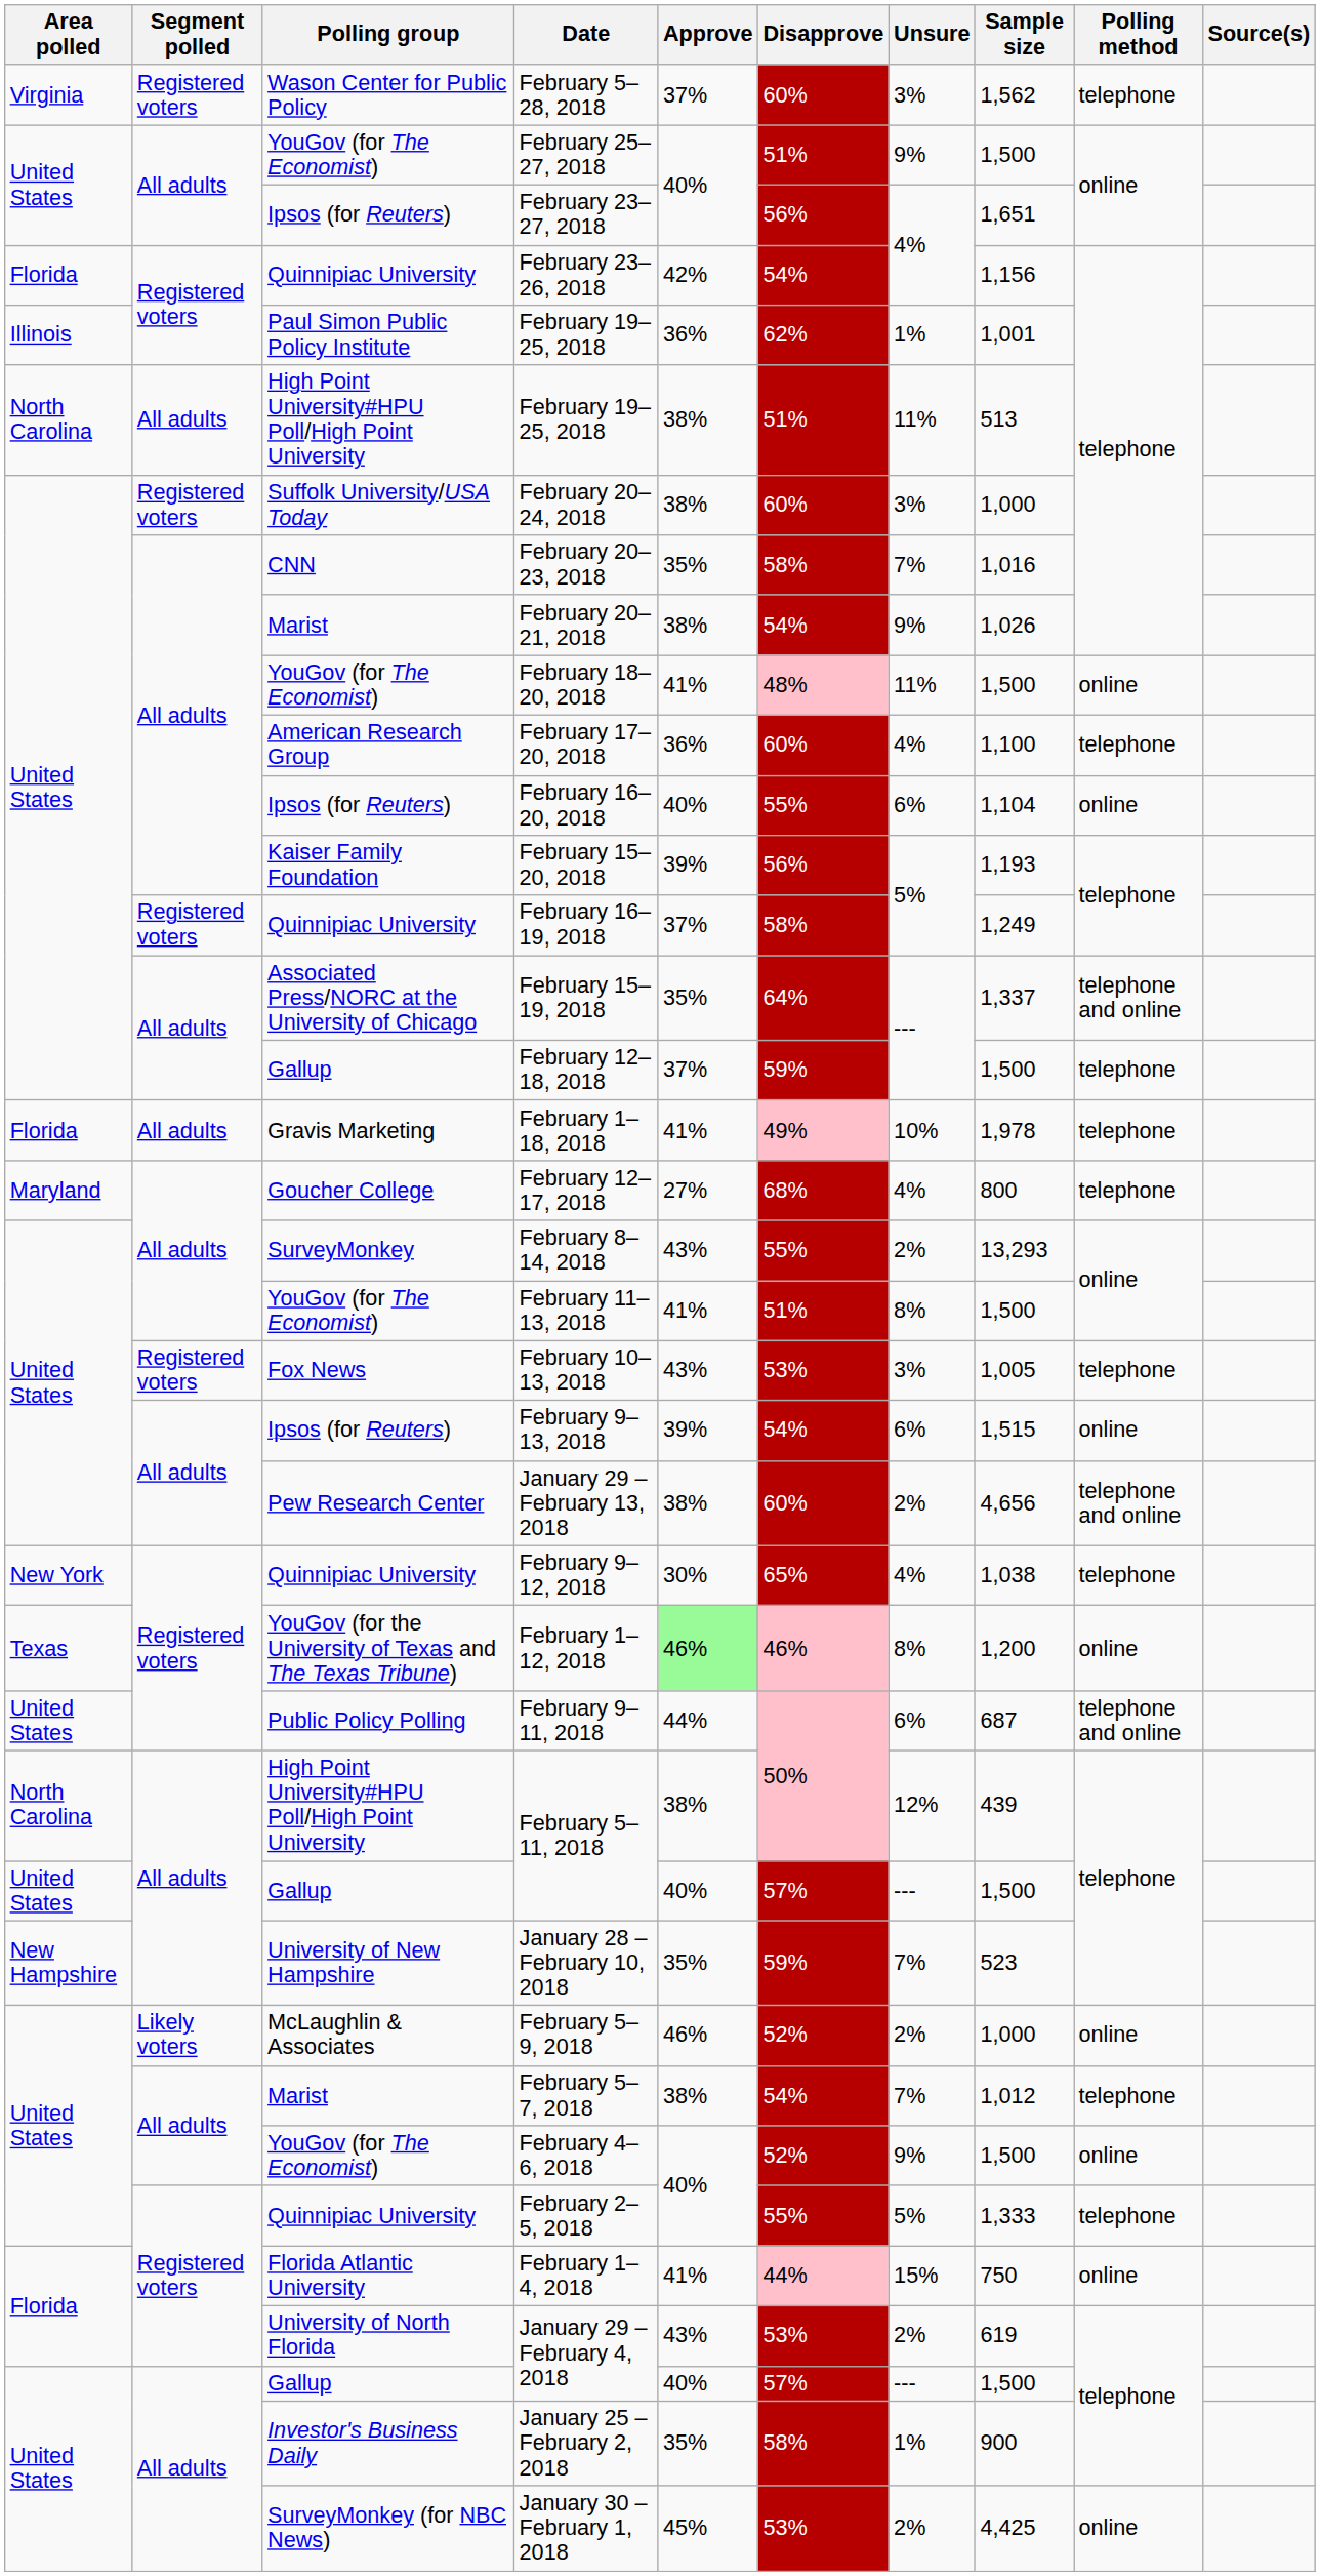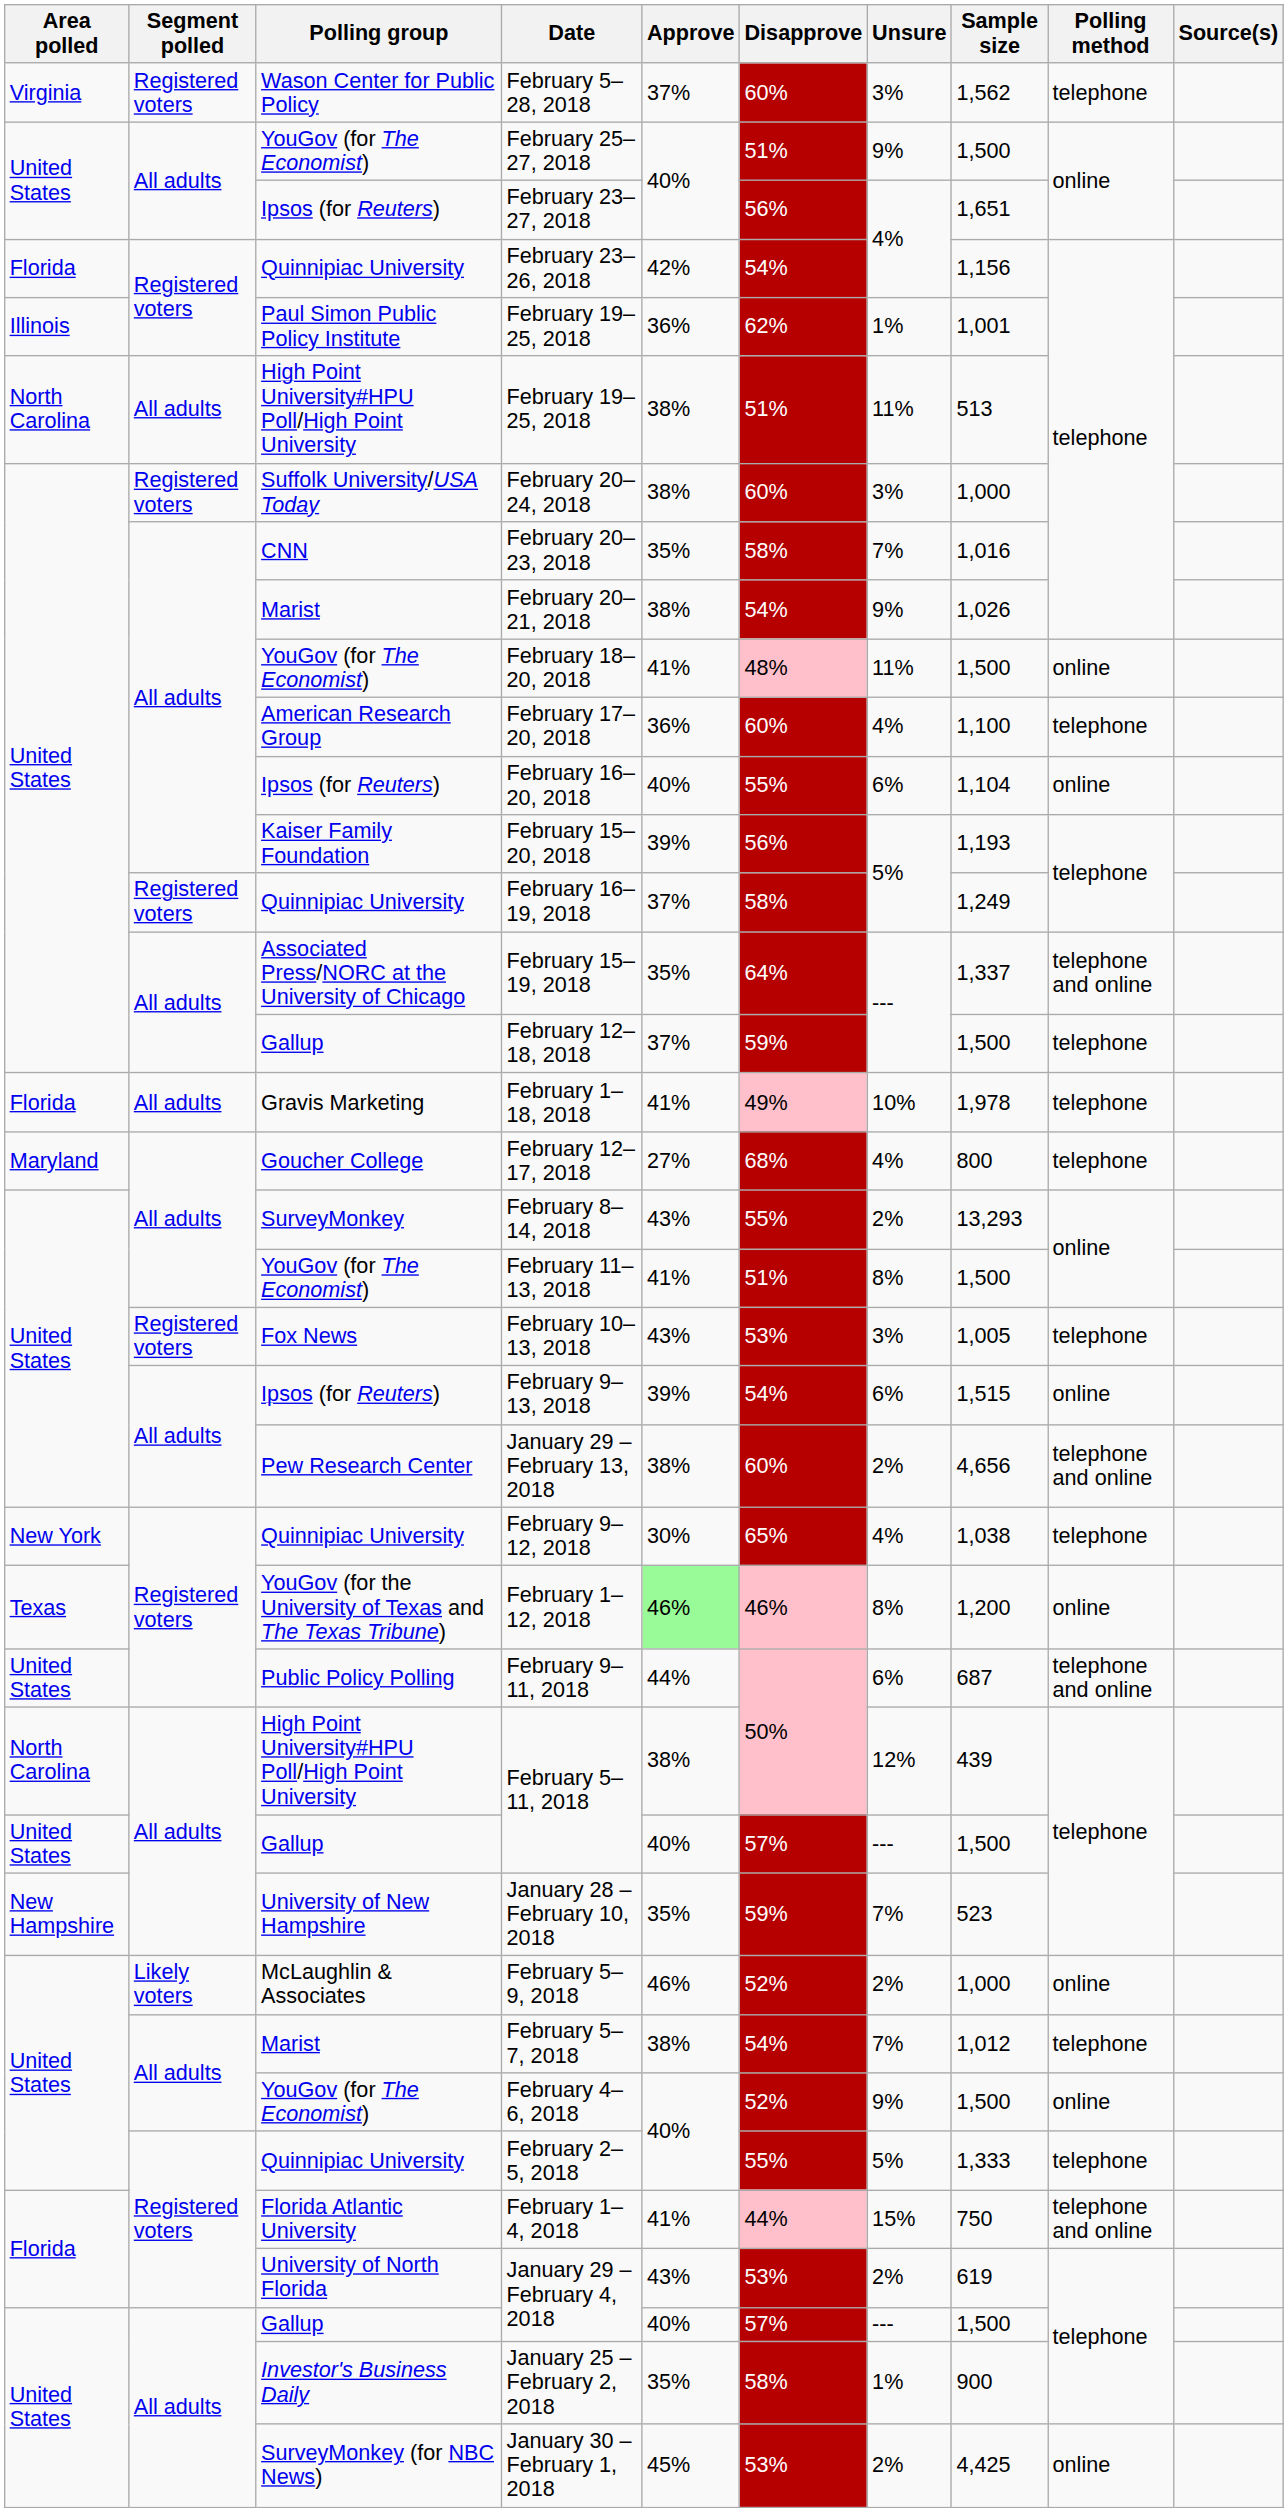 <table class="wikitable sortable" style="width: 75%">
 <tr>
 <th>Area polled</th>
 <th>Segment polled</th>
 <th>Polling group</th>
 <th>Date</th>
 <th>Approve</th>
 <th>Disapprove</th>
 <th>Unsure</th>
 <th>Sample size</th>
 <th>Polling method</th>
 <th>Source(s)</th>
 </tr>
 <tr>
 <td> <a href='#'>Virginia</a></td>
 <td><a href='#'>Registered voters</a></td>
 <td><a href='#'>Wason Center for Public Policy</a></td>
 <td>February 5–28, 2018</td>
 <td>37%</td>
 <td style="background:#B60000; color: white">60%</td>
 <td>3%</td>
 <td>1,562</td>
 <td>telephone</td>
 <td></td>
 </tr>
 <tr>
 <td rowspan="2"> <a href='#'>United States</a></td>
 <td rowspan="2"><a href='#'>All adults</a></td>
 <td><a href='#'>YouGov</a> (for <em><a href='#'>The Economist</a></em>)</td>
 <td>February 25–27, 2018</td>
 <td rowspan="2">40%</td>
 <td style="background:#B60000; color: white">51%</td>
 <td>9%</td>
 <td>1,500</td>
 <td rowspan="2">online</td>
 <td></td>
 </tr>
 <tr>
 <td><a href='#'>Ipsos</a> (for <em><a href='#'>Reuters</a></em>)</td>
 <td>February 23–27, 2018</td>
 <td style="background:#B60000; color: white">56%</td>
 <td rowspan="2">4%</td>
 <td>1,651</td>
 <td></td>
 </tr>
 <tr>
 <td> <a href='#'>Florida</a></td>
 <td rowspan="2"><a href='#'>Registered voters</a></td>
 <td><a href='#'>Quinnipiac University</a></td>
 <td>February 23–26, 2018</td>
 <td>42%</td>
 <td style="background:#B60000; color: white">54%</td>
 <td>1,156</td>
 <td rowspan="6">telephone</td>
 <td></td>
 </tr>
 <tr>
 <td> <a href='#'>Illinois</a></td>
 <td><a href='#'>Paul Simon Public Policy Institute</a></td>
 <td>February 19–25, 2018</td>
 <td>36%</td>
 <td style="background:#B60000; color: white">62%</td>
 <td>1%</td>
 <td>1,001</td>
 <td></td>
 </tr>
 <tr>
 <td> <a href='#'>North Carolina</a></td>
 <td><a href='#'>All adults</a></td>
 <td><a href='#'>High Point University#HPU Poll</a>/<a href='#'>High Point University</a></td>
 <td>February 19–25, 2018</td>
 <td>38%</td>
 <td style="background:#B60000; color: white">51%</td>
 <td>11%</td>
 <td>513</td>
 <td></td>
 </tr>
 <tr>
 <td rowspan="10"> <a href='#'>United States</a></td>
 <td><a href='#'>Registered voters</a></td>
 <td><a href='#'>Suffolk University</a>/<em><a href='#'>USA Today</a></em></td>
 <td>February 20–24, 2018</td>
 <td>38%</td>
 <td style="background:#B60000; color: white">60%</td>
 <td>3%</td>
 <td>1,000</td>
 <td></td>
 </tr>
 <tr>
 <td rowspan="6"><a href='#'>All adults</a></td>
 <td><a href='#'>CNN</a></td>
 <td>February 20–23, 2018</td>
 <td>35%</td>
 <td style="background:#B60000; color: white">58%</td>
 <td>7%</td>
 <td>1,016</td>
 <td></td>
 </tr>
 <tr>
 <td><a href='#'>Marist</a></td>
 <td>February 20–21, 2018</td>
 <td>38%</td>
 <td style="background:#B60000; color: white">54%</td>
 <td>9%</td>
 <td>1,026</td>
 <td></td>
 </tr>
 <tr>
 <td><a href='#'>YouGov</a> (for <em><a href='#'>The Economist</a></em>)</td>
 <td>February 18–20, 2018</td>
 <td>41%</td>
 <td style="background: pink; color: black">48%</td>
 <td>11%</td>
 <td>1,500</td>
 <td>online</td>
 <td></td>
 </tr>
 <tr>
 <td><a href='#'>American Research Group</a></td>
 <td>February 17–20, 2018</td>
 <td>36%</td>
 <td style="background:#B60000; color: white">60%</td>
 <td>4%</td>
 <td>1,100</td>
 <td>telephone</td>
 <td></td>
 </tr>
 <tr>
 <td><a href='#'>Ipsos</a> (for <em><a href='#'>Reuters</a></em>)</td>
 <td>February 16–20, 2018</td>
 <td>40%</td>
 <td style="background:#B60000; color: white">55%</td>
 <td>6%</td>
 <td>1,104</td>
 <td>online</td>
 <td></td>
 </tr>
 <tr>
 <td><a href='#'>Kaiser Family Foundation</a></td>
 <td>February 15–20, 2018</td>
 <td>39%</td>
 <td style="background:#B60000; color: white">56%</td>
 <td rowspan="2">5%</td>
 <td>1,193</td>
 <td rowspan="2">telephone</td>
 <td></td>
 </tr>
 <tr>
 <td><a href='#'>Registered voters</a></td>
 <td><a href='#'>Quinnipiac University</a></td>
 <td>February 16–19, 2018</td>
 <td>37%</td>
 <td style="background:#B60000; color: white">58%</td>
 <td>1,249</td>
 <td></td>
 </tr>
 <tr>
 <td rowspan="2"><a href='#'>All adults</a></td>
 <td><a href='#'>Associated Press</a>/<a href='#'>NORC at the University of Chicago</a></td>
 <td>February 15–19, 2018</td>
 <td>35%</td>
 <td style="background:#B60000; color: white">64%</td>
 <td rowspan="2">---</td>
 <td>1,337</td>
 <td>telephone and online</td>
 <td></td>
 </tr>
 <tr>
 <td><a href='#'>Gallup</a></td>
 <td>February 12–18, 2018</td>
 <td>37%</td>
 <td style="background:#B60000; color: white">59%</td>
 <td>1,500</td>
 <td>telephone</td>
 <td></td>
 </tr>
 <tr>
 <td> <a href='#'>Florida</a></td>
 <td><a href='#'>All adults</a></td>
 <td>Gravis Marketing</td>
 <td>February 1–18, 2018</td>
 <td>41%</td>
 <td style="background: pink; color: black">49%</td>
 <td>10%</td>
 <td>1,978</td>
 <td>telephone</td>
 <td></td>
 </tr>
 <tr>
 <td> <a href='#'>Maryland</a></td>
 <td rowspan="3"><a href='#'>All adults</a></td>
 <td><a href='#'>Goucher College</a></td>
 <td>February 12–17, 2018</td>
 <td>27%</td>
 <td style="background:#B60000; color: white">68%</td>
 <td>4%</td>
 <td>800</td>
 <td>telephone</td>
 <td></td>
 </tr>
 <tr>
 <td rowspan="5"> <a href='#'>United States</a></td>
 <td><a href='#'>SurveyMonkey</a></td>
 <td>February 8–14, 2018</td>
 <td>43%</td>
 <td style="background:#B60000; color: white">55%</td>
 <td>2%</td>
 <td>13,293</td>
 <td rowspan="2">online</td>
 <td></td>
 </tr>
 <tr>
 <td><a href='#'>YouGov</a> (for <em><a href='#'>The Economist</a></em>)</td>
 <td>February 11–13, 2018</td>
 <td>41%</td>
 <td style="background:#B60000; color: white">51%</td>
 <td>8%</td>
 <td>1,500</td>
 <td></td>
 </tr>
 <tr>
 <td><a href='#'>Registered voters</a></td>
 <td><a href='#'>Fox News</a></td>
 <td>February 10–13, 2018</td>
 <td>43%</td>
 <td style="background:#B60000; color: white">53%</td>
 <td>3%</td>
 <td>1,005</td>
 <td>telephone</td>
 <td></td>
 </tr>
 <tr>
 <td rowspan="2"><a href='#'>All adults</a></td>
 <td><a href='#'>Ipsos</a> (for <em><a href='#'>Reuters</a></em>)</td>
 <td>February 9–13, 2018</td>
 <td>39%</td>
 <td style="background:#B60000; color: white">54%</td>
 <td>6%</td>
 <td>1,515</td>
 <td>online</td>
 <td></td>
 </tr>
 <tr>
 <td><a href='#'>Pew Research Center</a></td>
 <td>January 29 – February 13, 2018</td>
 <td>38%</td>
 <td style="background:#B60000; color: white">60%</td>
 <td>2%</td>
 <td>4,656</td>
 <td>telephone and online</td>
 <td></td>
 </tr>
 <tr>
 <td> <a href='#'>New York</a></td>
 <td rowspan="3"><a href='#'>Registered voters</a></td>
 <td><a href='#'>Quinnipiac University</a></td>
 <td>February 9–12, 2018</td>
 <td>30%</td>
 <td style="background:#B60000; color: white">65%</td>
 <td>4%</td>
 <td>1,038</td>
 <td>telephone</td>
 <td></td>
 </tr>
 <tr>
 <td> <a href='#'>Texas</a></td>
 <td><a href='#'>YouGov</a> (for the <a href='#'>University of Texas</a> and <em><a href='#'>The Texas Tribune</a></em>)</td>
 <td>February 1–12, 2018</td>
 <td style="background: PaleGreen; color: black">46%</td>
 <td style="background: pink; color: black">46%</td>
 <td>8%</td>
 <td>1,200</td>
 <td>online</td>
 <td></td>
 </tr>
 <tr>
 <td> <a href='#'>United States</a></td>
 <td><a href='#'>Public Policy Polling</a></td>
 <td>February 9–11, 2018</td>
 <td>44%</td>
 <td rowspan="2" style="background: pink; color: black">50%</td>
 <td>6%</td>
 <td>687</td>
 <td>telephone and online</td>
 <td></td>
 </tr>
 <tr>
 <td> <a href='#'>North Carolina</a></td>
 <td rowspan="3"><a href='#'>All adults</a></td>
 <td><a href='#'>High Point University#HPU Poll</a>/<a href='#'>High Point University</a></td>
 <td rowspan="2">February 5–11, 2018</td>
 <td>38%</td>
 <td>12%</td>
 <td>439</td>
 <td rowspan="3">telephone</td>
 <td></td>
 </tr>
 <tr>
 <td> <a href='#'>United States</a></td>
 <td><a href='#'>Gallup</a></td>
 <td>40%</td>
 <td style="background:#B60000; color: white">57%</td>
 <td>---</td>
 <td>1,500</td>
 <td></td>
 </tr>
 <tr>
 <td> <a href='#'>New Hampshire</a></td>
 <td><a href='#'>University of New Hampshire</a></td>
 <td>January 28 – February 10, 2018</td>
 <td>35%</td>
 <td style="background:#B60000; color: white">59%</td>
 <td>7%</td>
 <td>523</td>
 <td></td>
 </tr>
 <tr>
 <td rowspan="4"> <a href='#'>United States</a></td>
 <td><a href='#'>Likely voters</a></td>
 <td>McLaughlin & Associates</td>
 <td>February 5–9, 2018</td>
 <td>46%</td>
 <td style="background:#B60000; color: white">52%</td>
 <td>2%</td>
 <td>1,000</td>
 <td>online</td>
 <td></td>
 </tr>
 <tr>
 <td rowspan="2"><a href='#'>All adults</a></td>
 <td><a href='#'>Marist</a></td>
 <td>February 5–7, 2018</td>
 <td>38%</td>
 <td style="background:#B60000; color: white">54%</td>
 <td>7%</td>
 <td>1,012</td>
 <td>telephone</td>
 <td></td>
 </tr>
 <tr>
 <td><a href='#'>YouGov</a> (for <em><a href='#'>The Economist</a></em>)</td>
 <td>February 4–6, 2018</td>
 <td rowspan="2">40%</td>
 <td style="background:#B60000; color: white">52%</td>
 <td>9%</td>
 <td>1,500</td>
 <td>online</td>
 <td></td>
 </tr>
 <tr>
 <td rowspan="3"><a href='#'>Registered voters</a></td>
 <td><a href='#'>Quinnipiac University</a></td>
 <td>February 2–5, 2018</td>
 <td style="background:#B60000; color: white">55%</td>
 <td>5%</td>
 <td>1,333</td>
 <td>telephone</td>
 <td></td>
 </tr>
 <tr>
 <td rowspan="2"> <a href='#'>Florida</a></td>
 <td><a href='#'>Florida Atlantic University</a></td>
 <td>February 1–4, 2018</td>
 <td>41%</td>
 <td style="background: pink; color: black">44%</td>
 <td>15%</td>
 <td>750</td>
-<td>online</td>
+<td>telephone and online</td>
 <td></td>
 </tr>
 <tr>
 <td><a href='#'>University of North Florida</a></td>
 <td rowspan="2">January 29 – February 4, 2018</td>
 <td>43%</td>
 <td style="background:#B60000; color: white">53%</td>
 <td>2%</td>
 <td>619</td>
 <td rowspan="3">telephone</td>
 <td></td>
 </tr>
 <tr>
 <td rowspan="3"> <a href='#'>United States</a></td>
 <td rowspan="3"><a href='#'>All adults</a></td>
 <td><a href='#'>Gallup</a></td>
 <td>40%</td>
 <td style="background:#B60000; color: white">57%</td>
 <td>---</td>
 <td>1,500</td>
 <td></td>
 </tr>
 <tr>
 <td><em><a href='#'>Investor's Business Daily</a></em></td>
 <td>January 25 – February 2, 2018</td>
 <td>35%</td>
 <td style="background:#B60000; color: white">58%</td>
 <td>1%</td>
 <td>900</td>
 <td></td>
 </tr>
 <tr>
 <td><a href='#'>SurveyMonkey</a> (for <a href='#'>NBC News</a>)</td>
 <td>January 30 – February 1, 2018</td>
 <td>45%</td>
 <td style="background:#B60000; color: white">53%</td>
 <td>2%</td>
 <td>4,425</td>
 <td>online</td>
 <td></td>
 </tr>
 </table>
